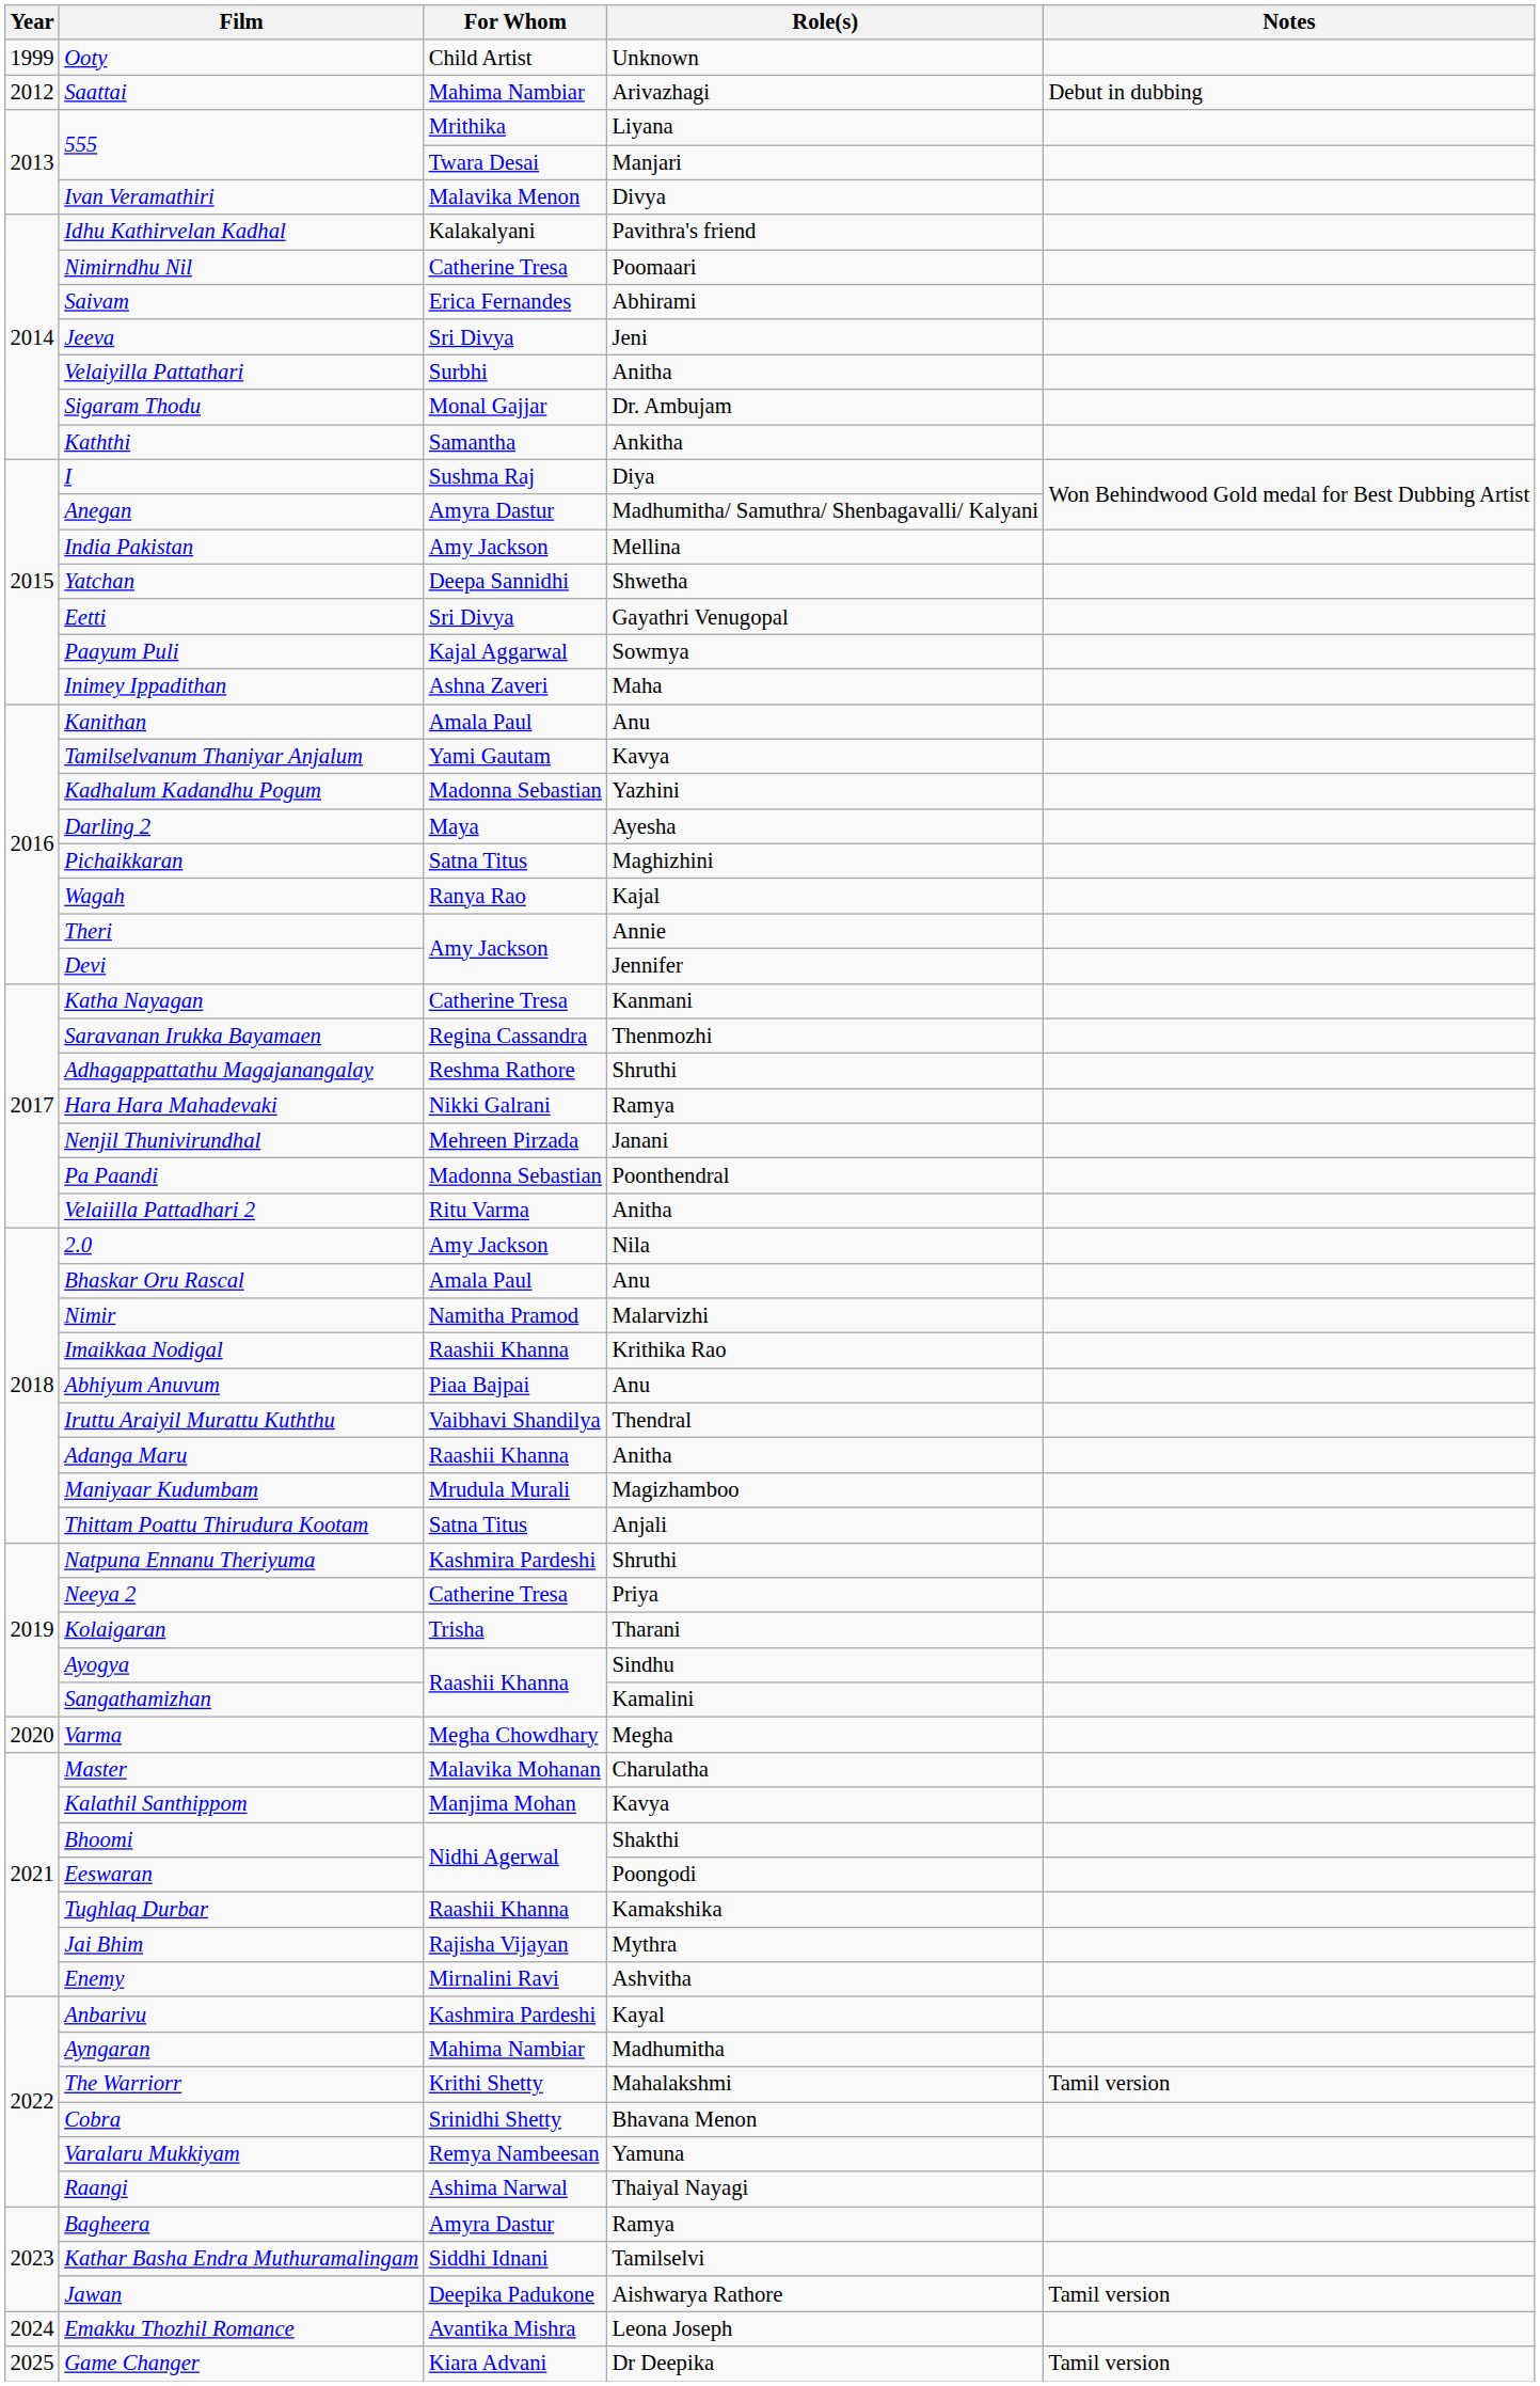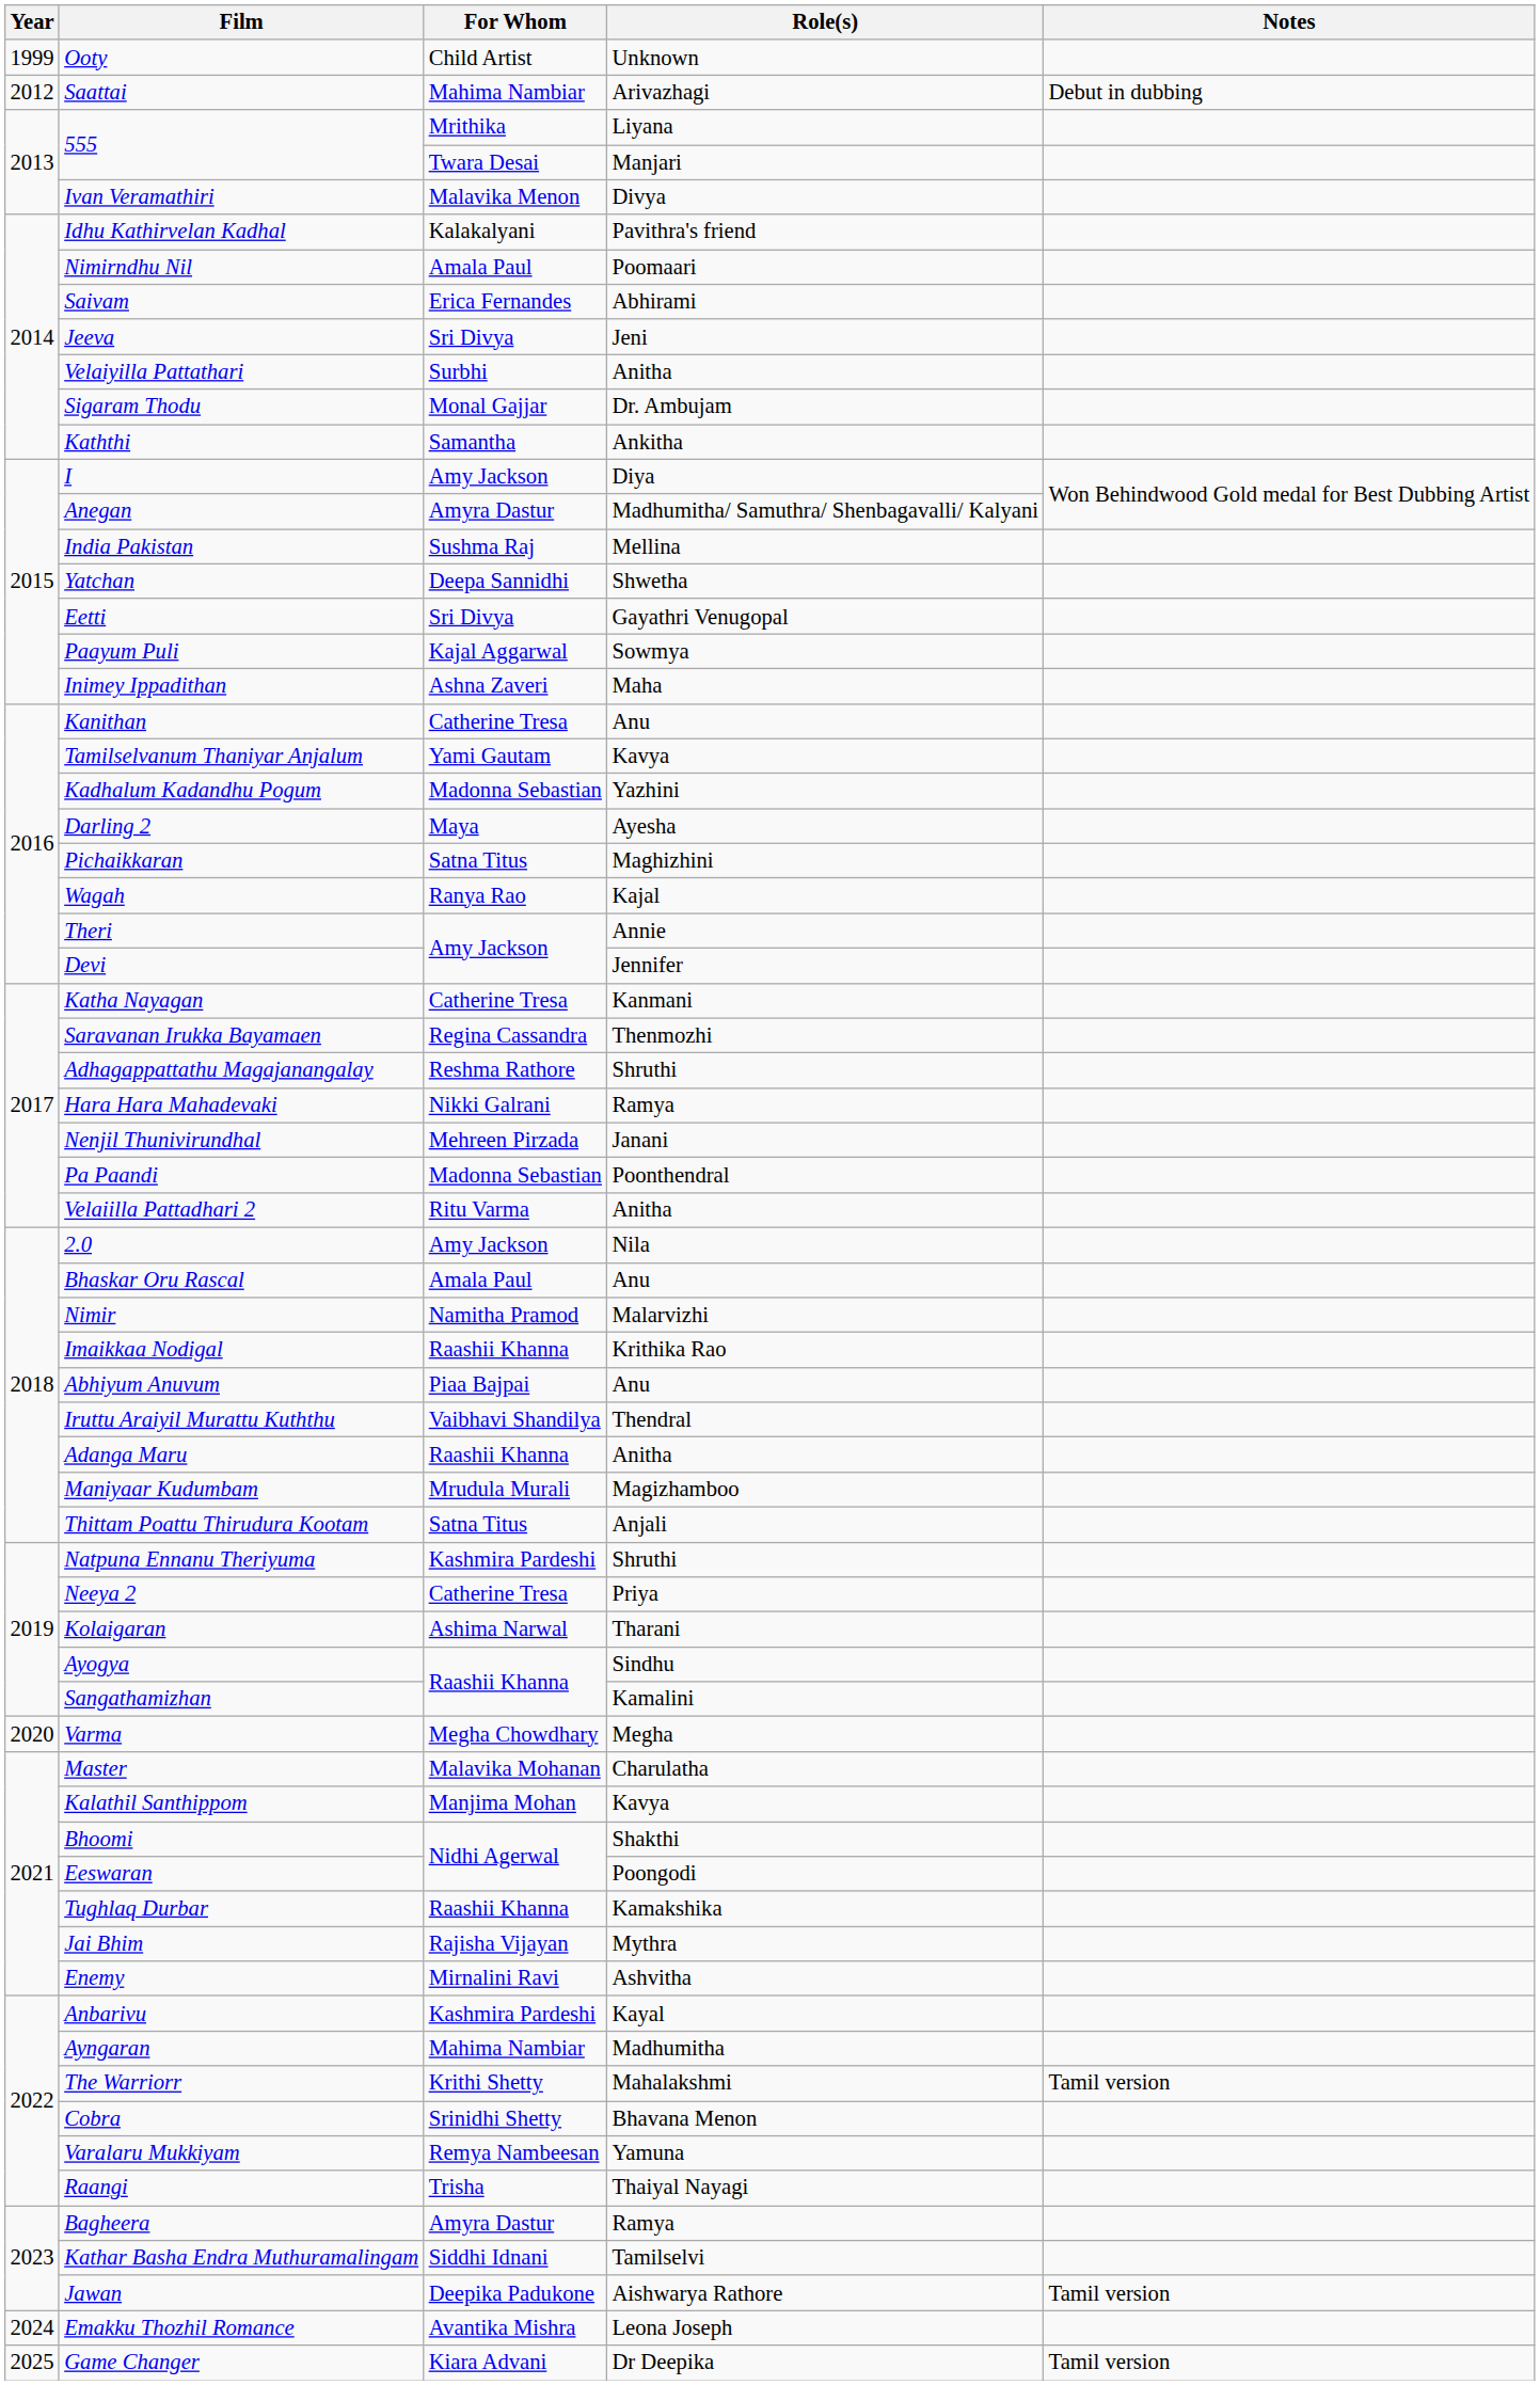 <table class="wikitable sortable">
 <tr>
 <th scope="col">Year</th>
 <th scope="col">Film</th>
 <th scope="col">For Whom</th>
 <th scope="col">Role(s)</th>
 <th class="unsortable" scope="col">Notes</th>
 </tr>
 <tr>
 <td>1999</td>
 <td><em><a href='#'>Ooty</a></em></td>
 <td>Child Artist</td>
 <td>Unknown</td>
 <td></td>
 </tr>
 <tr>
 <td>2012</td>
 <td><em><a href='#'>Saattai</a></em></td>
 <td><a href='#'>Mahima Nambiar</a></td>
 <td>Arivazhagi</td>
 <td>Debut in dubbing</td>
 </tr>
 <tr>
 <td rowspan="3">2013</td>
 <td rowspan="2"><em><a href='#'>555</a></em></td>
 <td><a href='#'>Mrithika</a></td>
 <td>Liyana</td>
 <td></td>
 </tr>
 <tr>
 <td><a href='#'>Twara Desai</a></td>
 <td>Manjari</td>
 <td></td>
 </tr>
 <tr>
 <td><em><a href='#'>Ivan Veramathiri</a></em></td>
 <td><a href='#'>Malavika Menon</a></td>
 <td>Divya</td>
 <td></td>
 </tr>
 <tr>
 <td rowspan="7">2014</td>
 <td><em><a href='#'>Idhu Kathirvelan Kadhal</a></em></td>
 <td>Kalakalyani</td>
 <td>Pavithra's friend</td>
 <td></td>
 </tr>
 <tr>
 <td><em><a href='#'>Nimirndhu Nil</a></em></td>
-<td><a href='#'>Catherine Tresa</a></td>
+<td><a href='#'>Amala Paul</a></td>
 <td>Poomaari</td>
 <td></td>
 </tr>
 <tr>
 <td><em><a href='#'>Saivam</a></em></td>
 <td><a href='#'>Erica Fernandes</a></td>
 <td>Abhirami</td>
 <td></td>
 </tr>
 <tr>
 <td><em><a href='#'>Jeeva</a></em></td>
 <td><a href='#'>Sri Divya</a></td>
 <td>Jeni</td>
 <td></td>
 </tr>
 <tr>
 <td><em><a href='#'>Velaiyilla Pattathari</a></em></td>
 <td><a href='#'>Surbhi</a></td>
 <td>Anitha</td>
 <td></td>
 </tr>
 <tr>
 <td><em><a href='#'>Sigaram Thodu</a></em></td>
 <td><a href='#'>Monal Gajjar</a></td>
 <td>Dr. Ambujam</td>
 <td></td>
 </tr>
 <tr>
 <td><em><a href='#'>Kaththi</a></em></td>
 <td><a href='#'>Samantha</a></td>
 <td>Ankitha</td>
 <td></td>
 </tr>
 <tr>
 <td rowspan="7">2015</td>
 <td><em><a href='#'>I</a></em></td>
-<td><a href='#'>Sushma Raj</a></td>
+<td><a href='#'>Amy Jackson</a></td>
 <td>Diya</td>
 <td rowspan="2">Won Behindwood Gold medal for Best Dubbing Artist</td>
 </tr>
 <tr>
 <td><em><a href='#'>Anegan</a></em></td>
 <td><a href='#'>Amyra Dastur</a></td>
 <td>Madhumitha/ Samuthra/ Shenbagavalli/  Kalyani</td>
 </tr>
 <tr>
 <td><em><a href='#'>India Pakistan</a></em></td>
-<td><a href='#'>Amy Jackson</a></td>
+<td><a href='#'>Sushma Raj</a></td>
 <td>Mellina</td>
 <td></td>
 </tr>
 <tr>
 <td><em><a href='#'>Yatchan</a></em></td>
 <td><a href='#'>Deepa Sannidhi</a></td>
 <td>Shwetha</td>
 <td></td>
 </tr>
 <tr>
 <td><em><a href='#'>Eetti</a></em></td>
 <td><a href='#'>Sri Divya</a></td>
 <td>Gayathri Venugopal</td>
 <td></td>
 </tr>
 <tr>
 <td><em><a href='#'>Paayum Puli</a></em></td>
 <td><a href='#'>Kajal Aggarwal</a></td>
 <td>Sowmya</td>
 <td></td>
 </tr>
 <tr>
 <td><em><a href='#'>Inimey Ippadithan</a></em></td>
 <td><a href='#'>Ashna Zaveri</a></td>
 <td>Maha</td>
 <td></td>
 </tr>
 <tr>
 <td rowspan="8">2016</td>
 <td><em><a href='#'>Kanithan</a></em></td>
-<td><a href='#'>Amala Paul</a></td>
+<td><a href='#'>Catherine Tresa</a></td>
 <td>Anu</td>
 <td></td>
 </tr>
 <tr>
 <td><em><a href='#'>Tamilselvanum Thaniyar Anjalum</a></em></td>
 <td><a href='#'>Yami Gautam</a></td>
 <td>Kavya</td>
 <td></td>
 </tr>
 <tr>
 <td><em><a href='#'>Kadhalum Kadandhu Pogum</a></em></td>
 <td><a href='#'>Madonna Sebastian</a></td>
 <td>Yazhini</td>
 <td></td>
 </tr>
 <tr>
 <td><em><a href='#'>Darling 2</a></em></td>
 <td><a href='#'>Maya</a></td>
 <td>Ayesha</td>
 <td></td>
 </tr>
 <tr>
 <td><em><a href='#'>Pichaikkaran</a></em></td>
 <td><a href='#'>Satna Titus</a></td>
 <td>Maghizhini</td>
 <td></td>
 </tr>
 <tr>
 <td><em><a href='#'>Wagah</a></em></td>
 <td><a href='#'>Ranya Rao</a></td>
 <td>Kajal</td>
 <td></td>
 </tr>
 <tr>
 <td><em><a href='#'>Theri</a></em></td>
 <td rowspan="2"><a href='#'>Amy Jackson</a></td>
 <td>Annie</td>
 <td></td>
 </tr>
 <tr>
 <td><em><a href='#'>Devi</a></em></td>
 <td>Jennifer</td>
 <td></td>
 </tr>
 <tr>
 <td rowspan="7">2017</td>
 <td><em><a href='#'>Katha Nayagan</a></em></td>
 <td><a href='#'>Catherine Tresa</a></td>
 <td>Kanmani</td>
 <td></td>
 </tr>
 <tr>
 <td><em><a href='#'>Saravanan Irukka Bayamaen</a></em></td>
 <td><a href='#'>Regina Cassandra</a></td>
 <td>Thenmozhi</td>
 <td></td>
 </tr>
 <tr>
 <td><em><a href='#'>Adhagappattathu Magajanangalay</a></em></td>
 <td><a href='#'>Reshma Rathore</a></td>
 <td>Shruthi</td>
 <td></td>
 </tr>
 <tr>
 <td><em><a href='#'>Hara Hara Mahadevaki</a></em></td>
 <td><a href='#'>Nikki Galrani</a></td>
 <td>Ramya</td>
 <td></td>
 </tr>
 <tr>
 <td><em><a href='#'>Nenjil Thunivirundhal</a></em></td>
 <td><a href='#'>Mehreen Pirzada</a></td>
 <td>Janani</td>
 <td></td>
 </tr>
 <tr>
 <td><em><a href='#'>Pa Paandi</a></em></td>
 <td><a href='#'>Madonna Sebastian</a></td>
 <td>Poonthendral</td>
 <td></td>
 </tr>
 <tr>
 <td><em><a href='#'>Velaiilla Pattadhari 2</a></em></td>
 <td><a href='#'>Ritu Varma</a></td>
 <td>Anitha</td>
 <td></td>
 </tr>
 <tr>
 <td rowspan="9">2018</td>
 <td><em><a href='#'>2.0</a></em></td>
 <td><a href='#'>Amy Jackson</a></td>
 <td>Nila</td>
 <td></td>
 </tr>
 <tr>
 <td><em><a href='#'>Bhaskar Oru Rascal</a></em></td>
 <td><a href='#'>Amala Paul</a></td>
 <td>Anu</td>
 <td></td>
 </tr>
 <tr>
 <td><em><a href='#'>Nimir</a></em></td>
 <td><a href='#'>Namitha Pramod</a></td>
 <td>Malarvizhi</td>
 <td></td>
 </tr>
 <tr>
 <td><em><a href='#'>Imaikkaa Nodigal</a></em></td>
 <td><a href='#'>Raashii Khanna</a></td>
 <td>Krithika Rao</td>
 <td></td>
 </tr>
 <tr>
 <td><em><a href='#'>Abhiyum Anuvum</a></em></td>
 <td><a href='#'>Piaa Bajpai</a></td>
 <td>Anu</td>
 <td></td>
 </tr>
 <tr>
 <td><em><a href='#'>Iruttu Araiyil Murattu Kuththu</a></em></td>
 <td><a href='#'>Vaibhavi Shandilya</a></td>
 <td>Thendral</td>
 <td></td>
 </tr>
 <tr>
 <td><em><a href='#'>Adanga Maru</a></em></td>
 <td><a href='#'>Raashii Khanna</a></td>
 <td>Anitha</td>
 <td></td>
 </tr>
 <tr>
 <td><em><a href='#'>Maniyaar Kudumbam</a></em></td>
 <td><a href='#'>Mrudula Murali</a></td>
 <td>Magizhamboo</td>
 <td></td>
 </tr>
 <tr>
 <td><em><a href='#'>Thittam Poattu Thirudura Kootam</a></em></td>
 <td><a href='#'>Satna Titus</a></td>
 <td>Anjali</td>
 <td></td>
 </tr>
 <tr>
 <td rowspan="5">2019</td>
 <td><em><a href='#'>Natpuna Ennanu Theriyuma</a></em></td>
 <td><a href='#'>Kashmira Pardeshi</a></td>
 <td>Shruthi</td>
 <td></td>
 </tr>
 <tr>
 <td><em><a href='#'>Neeya 2</a></em></td>
 <td><a href='#'>Catherine Tresa</a></td>
 <td>Priya</td>
 <td></td>
 </tr>
 <tr>
 <td><em><a href='#'>Kolaigaran</a></em></td>
-<td><a href='#'>Trisha</a></td>
+<td><a href='#'>Ashima Narwal</a></td>
 <td>Tharani</td>
 <td></td>
 </tr>
 <tr>
 <td><em><a href='#'>Ayogya</a></em></td>
 <td rowspan="2"><a href='#'>Raashii Khanna</a></td>
 <td>Sindhu</td>
 <td></td>
 </tr>
 <tr>
 <td><em><a href='#'>Sangathamizhan</a></em></td>
 <td>Kamalini</td>
 <td></td>
 </tr>
 <tr>
 <td>2020</td>
 <td><em><a href='#'>Varma</a></em></td>
 <td><a href='#'>Megha Chowdhary</a></td>
 <td>Megha</td>
 <td></td>
 </tr>
 <tr>
 <td rowspan="7">2021</td>
 <td><em><a href='#'>Master</a></em></td>
 <td><a href='#'>Malavika Mohanan</a></td>
 <td>Charulatha</td>
 <td></td>
 </tr>
 <tr>
 <td><em><a href='#'>Kalathil Santhippom</a></em></td>
 <td><a href='#'>Manjima Mohan</a></td>
 <td>Kavya</td>
 <td></td>
 </tr>
 <tr>
 <td><em><a href='#'>Bhoomi</a></em></td>
 <td rowspan="2"><a href='#'>Nidhi Agerwal</a></td>
 <td>Shakthi</td>
 <td></td>
 </tr>
 <tr>
 <td><em><a href='#'>Eeswaran</a></em></td>
 <td>Poongodi</td>
 <td></td>
 </tr>
 <tr>
 <td><em><a href='#'>Tughlaq Durbar</a></em></td>
 <td><a href='#'>Raashii Khanna</a></td>
 <td>Kamakshika</td>
 <td></td>
 </tr>
 <tr>
 <td><em><a href='#'>Jai Bhim</a></em></td>
 <td><a href='#'>Rajisha Vijayan</a></td>
 <td>Mythra</td>
 <td></td>
 </tr>
 <tr>
 <td><em><a href='#'>Enemy</a></em></td>
 <td><a href='#'>Mirnalini Ravi</a></td>
 <td>Ashvitha</td>
 <td></td>
 </tr>
 <tr>
 <td rowspan="6">2022</td>
 <td><em><a href='#'>Anbarivu</a></em></td>
 <td><a href='#'>Kashmira Pardeshi</a></td>
 <td>Kayal</td>
 <td></td>
 </tr>
 <tr>
 <td><em><a href='#'>Ayngaran</a></em></td>
 <td><a href='#'>Mahima Nambiar</a></td>
 <td>Madhumitha</td>
 <td></td>
 </tr>
 <tr>
 <td><em><a href='#'>The Warriorr</a></em></td>
 <td><a href='#'>Krithi Shetty</a></td>
 <td>Mahalakshmi</td>
 <td>Tamil version</td>
 </tr>
 <tr>
 <td><em><a href='#'>Cobra</a></em></td>
 <td><a href='#'>Srinidhi Shetty</a></td>
 <td>Bhavana Menon</td>
 <td></td>
 </tr>
 <tr>
 <td><em><a href='#'>Varalaru Mukkiyam</a></em></td>
 <td><a href='#'>Remya Nambeesan</a></td>
 <td>Yamuna</td>
 <td></td>
 </tr>
 <tr>
 <td><em><a href='#'>Raangi</a></em></td>
-<td><a href='#'>Ashima Narwal</a></td>
+<td><a href='#'>Trisha</a></td>
 <td>Thaiyal Nayagi</td>
 <td></td>
 </tr>
 <tr>
 <td rowspan="3">2023</td>
 <td><em><a href='#'>Bagheera</a></em></td>
 <td><a href='#'>Amyra Dastur</a></td>
 <td>Ramya</td>
 <td></td>
 </tr>
 <tr>
 <td><em><a href='#'>Kathar Basha Endra Muthuramalingam</a></em></td>
 <td><a href='#'>Siddhi Idnani</a></td>
 <td>Tamilselvi</td>
 <td></td>
 </tr>
 <tr>
 <td><em><a href='#'>Jawan</a></em></td>
 <td><a href='#'>Deepika Padukone</a></td>
 <td>Aishwarya Rathore</td>
 <td>Tamil version</td>
 </tr>
 <tr>
 <td>2024</td>
 <td><em><a href='#'>Emakku Thozhil Romance</a></em></td>
 <td><a href='#'>Avantika Mishra</a></td>
 <td>Leona Joseph</td>
 <td></td>
 </tr>
 <tr>
 <td>2025</td>
 <td><em><a href='#'>Game Changer</a></em></td>
 <td><a href='#'>Kiara Advani</a></td>
 <td>Dr Deepika</td>
 <td>Tamil version</td>
 </tr>
 </table>
